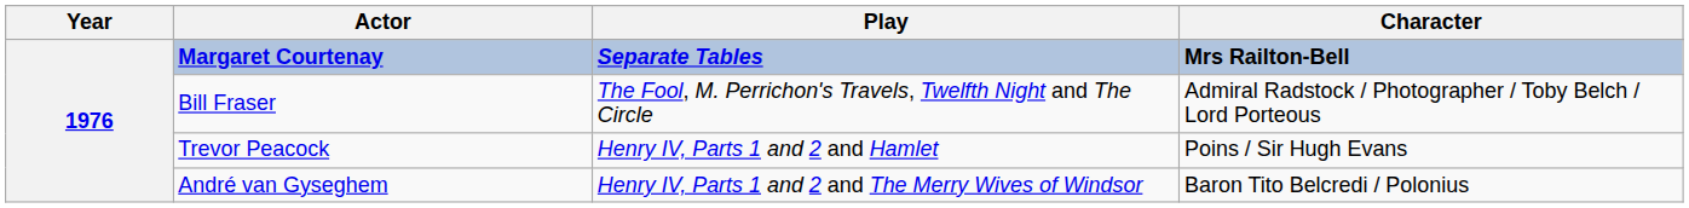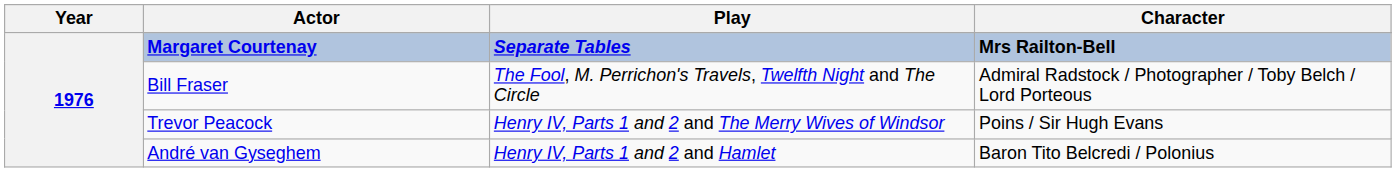 <table class="wikitable" style="width:98%;">
 <tr style="background:#bebebe;">
 <th style="width:10%;">Year</th>
 <th style="width:25%;">Actor</th>
 <th style="width:35%;">Play</th>
 <th style="width:30%;">Character</th>
 </tr>
 <tr>
 <th rowspan="5" align="center"><a href='#'>1976</a></th>
 </tr>
 <tr style="background:#B0C4DE">
 <td><strong><a href='#'>Margaret Courtenay</a></strong></td>
 <td><strong><em><a href='#'>Separate Tables</a></em></strong></td>
 <td><strong>Mrs Railton-Bell</strong></td>
 </tr>
 <tr>
 <td><a href='#'>Bill Fraser</a></td>
 <td><em><a href='#'>The Fool</a></em>, <em>M. Perrichon's Travels</em>, <em><a href='#'>Twelfth Night</a></em> and <em>The Circle</em></td>
 <td>Admiral Radstock / Photographer / Toby Belch / Lord Porteous</td>
 </tr>
 <tr>
 <td><a href='#'>Trevor Peacock</a></td>
-<td><em><a href='#'>Henry IV, Parts 1</a> and <a href='#'>2</a></em> and <em><a href='#'>Hamlet</a></em></td>
+<td><em><a href='#'>Henry IV, Parts 1</a> and <a href='#'>2</a></em> and <em><a href='#'>The Merry Wives of Windsor</a></em></td>
 <td>Poins / Sir Hugh Evans</td>
 </tr>
 <tr>
 <td><a href='#'>André van Gyseghem</a></td>
-<td><em><a href='#'>Henry IV, Parts 1</a> and <a href='#'>2</a></em> and <em><a href='#'>The Merry Wives of Windsor</a></em></td>
+<td><em><a href='#'>Henry IV, Parts 1</a> and <a href='#'>2</a></em> and <em><a href='#'>Hamlet</a></em></td>
 <td>Baron Tito Belcredi / Polonius</td>
 </tr>
 </table>
